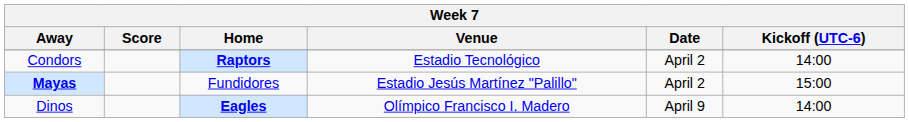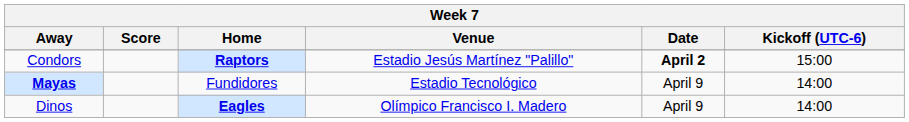 <table class="wikitable mw-collapsible mw-collapsed" style="width:80%; margin:1em auto;">
 <tr>
 <th colspan="8">Week 7</th>
 </tr>
 <tr>
 <th>Away</th>
 <th>Score</th>
 <th>Home</th>
 <th>Venue</th>
 <th>Date</th>
 <th>Kickoff (<a href='#'>UTC-6</a>)</th>
 </tr>
 <tr>
 </tr>
 <tr align="center">
 <td><a href='#'>Condors</a></td>
 <td></td>
 <td bgcolor="#D0E7FF"><strong><a href='#'>Raptors</a></strong></td>
-<td><a href='#'>Estadio Tecnológico</a></td>
-<td>April 2</td>
-<td>14:00</td>
+<td><a href='#'>Estadio Jesús Martínez "Palillo"</a></td>
+<td><strong>April 2</strong></td>
+<td>15:00</td>
 </tr>
 <tr align="center">
 <td bgcolor="#D0E7FF"><strong><a href='#'>Mayas</a></strong></td>
 <td></td>
 <td><a href='#'>Fundidores</a></td>
-<td><a href='#'>Estadio Jesús Martínez "Palillo"</a></td>
-<td>April 2</td>
-<td>15:00</td>
+<td><a href='#'>Estadio Tecnológico</a></td>
+<td>April 9</td>
+<td>14:00</td>
 </tr>
 <tr align="center">
 <td><a href='#'>Dinos</a></td>
 <td></td>
 <td bgcolor="#D0E7FF"><strong><a href='#'>Eagles</a></strong></td>
 <td><a href='#'>Olímpico Francisco I. Madero</a></td>
 <td>April 9</td>
 <td>14:00</td>
 </tr>
 </table>
